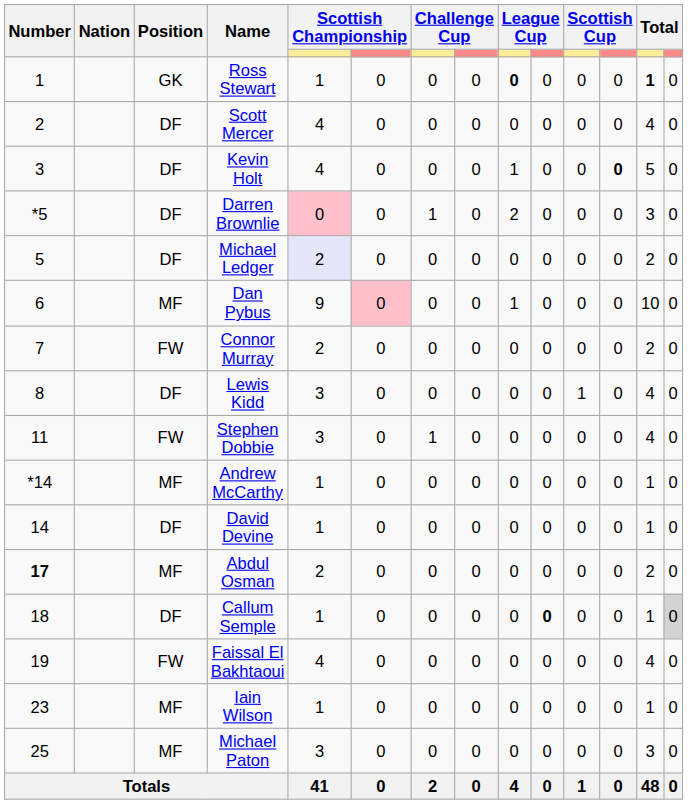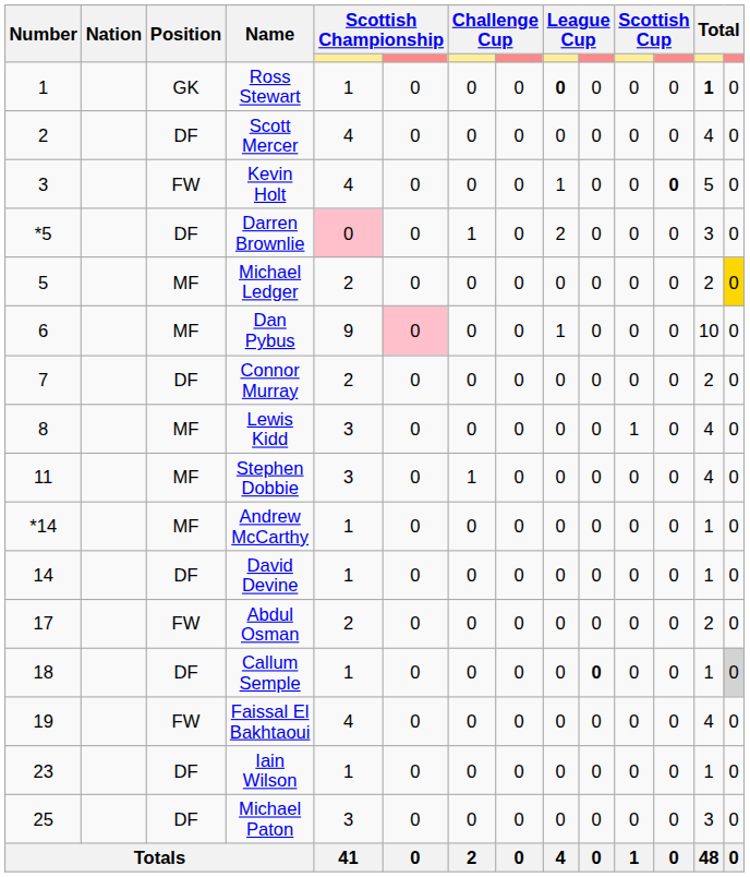 <table class="wikitable" style="font-size: 95%; text-align: center;">
 <tr>
 <th rowspan=2 width=60>Number</th>
 <th rowspan=2 width=60>Nation</th>
 <th rowspan=2 width=60>Position</th>
 <th rowspan=2 width=150>Name</th>
 <th colspan=2><a href='#'>Scottish Championship</a></th>
 <th colspan=2><a href='#'>Challenge Cup</a></th>
 <th colspan=2><a href='#'>League Cup</a></th>
 <th colspan=2><a href='#'>Scottish Cup</a></th>
 <th colspan=2>Total</th>
 </tr>
 <tr>
 <th style="width:60px; background:#fe9;"></th>
 <th style="width:60px; background:#ff8888;"></th>
 <th style="width:60px; background:#fe9;"></th>
 <th style="width:60px; background:#ff8888;"></th>
 <th style="width:60px; background:#fe9;"></th>
 <th style="width:60px; background:#ff8888;"></th>
 <th style="width:60px; background:#fe9;"></th>
 <th style="width:60px; background:#ff8888;"></th>
 <th style="width:60px; background:#fe9;"></th>
 <th style="width:60px; background:#ff8888;"></th>
 </tr>
 <tr>
 <td>1</td>
 <td></td>
 <td>GK</td>
 <td><a href='#'>Ross Stewart</a></td>
 <td>1</td>
 <td>0</td>
 <td>0</td>
 <td>0</td>
 <td><strong>0</strong></td>
 <td>0</td>
 <td>0</td>
 <td>0</td>
 <td><strong>1</strong></td>
 <td>0</td>
 </tr>
 <tr>
 <td>2</td>
 <td></td>
 <td>DF</td>
 <td><a href='#'>Scott Mercer</a></td>
 <td>4</td>
 <td>0</td>
 <td>0</td>
 <td>0</td>
 <td>0</td>
 <td>0</td>
 <td>0</td>
 <td>0</td>
 <td>4</td>
 <td>0</td>
 </tr>
 <tr>
 <td>3</td>
 <td></td>
-<td>DF</td>
+<td>FW</td>
 <td><a href='#'>Kevin Holt</a></td>
 <td>4</td>
 <td>0</td>
 <td>0</td>
 <td>0</td>
 <td>1</td>
 <td>0</td>
 <td>0</td>
 <td><strong>0</strong></td>
 <td>5</td>
 <td>0</td>
 </tr>
 <tr>
 <td>*5</td>
 <td></td>
 <td>DF</td>
 <td><a href='#'>Darren Brownlie</a></td>
 <td style="background: pink;">0</td>
 <td>0</td>
 <td>1</td>
 <td>0</td>
 <td>2</td>
 <td>0</td>
 <td>0</td>
 <td>0</td>
 <td>3</td>
 <td>0</td>
 </tr>
 <tr>
 <td>5</td>
 <td></td>
-<td>DF</td>
+<td>MF</td>
 <td><a href='#'>Michael Ledger</a></td>
-<td style="background: lavender;">2</td>
+<td>2</td>
 <td>0</td>
 <td>0</td>
 <td>0</td>
 <td>0</td>
 <td>0</td>
 <td>0</td>
 <td>0</td>
 <td>2</td>
-<td>0</td>
+<td style="background: gold;">0</td>
 </tr>
 <tr>
 <td>6</td>
 <td></td>
 <td>MF</td>
 <td><a href='#'>Dan Pybus</a></td>
 <td>9</td>
 <td style="background: pink;">0</td>
 <td>0</td>
 <td>0</td>
 <td>1</td>
 <td>0</td>
 <td>0</td>
 <td>0</td>
 <td>10</td>
 <td>0</td>
 </tr>
 <tr>
 <td>7</td>
 <td></td>
-<td>FW</td>
+<td>DF</td>
 <td><a href='#'>Connor Murray</a></td>
 <td>2</td>
 <td>0</td>
 <td>0</td>
 <td>0</td>
 <td>0</td>
 <td>0</td>
 <td>0</td>
 <td>0</td>
 <td>2</td>
 <td>0</td>
 </tr>
 <tr>
 <td>8</td>
 <td></td>
-<td>DF</td>
+<td>MF</td>
 <td><a href='#'>Lewis Kidd</a></td>
 <td>3</td>
 <td>0</td>
 <td>0</td>
 <td>0</td>
 <td>0</td>
 <td>0</td>
 <td>1</td>
 <td>0</td>
 <td>4</td>
 <td>0</td>
 </tr>
 <tr>
 <td>11</td>
 <td></td>
-<td>FW</td>
+<td>MF</td>
 <td><a href='#'>Stephen Dobbie</a></td>
 <td>3</td>
 <td>0</td>
 <td>1</td>
 <td>0</td>
 <td>0</td>
 <td>0</td>
 <td>0</td>
 <td>0</td>
 <td>4</td>
 <td>0</td>
 </tr>
 <tr>
 <td>*14</td>
 <td></td>
 <td>MF</td>
 <td><a href='#'>Andrew McCarthy</a></td>
 <td>1</td>
 <td>0</td>
 <td>0</td>
 <td>0</td>
 <td>0</td>
 <td>0</td>
 <td>0</td>
 <td>0</td>
 <td>1</td>
 <td>0</td>
 </tr>
 <tr>
 <td>14</td>
 <td></td>
 <td>DF</td>
 <td><a href='#'>David Devine</a></td>
 <td>1</td>
 <td>0</td>
 <td>0</td>
 <td>0</td>
 <td>0</td>
 <td>0</td>
 <td>0</td>
 <td>0</td>
 <td>1</td>
 <td>0</td>
 </tr>
 <tr>
-<td><strong>17</strong></td>
+<td>17</td>
 <td></td>
-<td>MF</td>
+<td>FW</td>
 <td><a href='#'>Abdul Osman</a></td>
 <td>2</td>
 <td>0</td>
 <td>0</td>
 <td>0</td>
 <td>0</td>
 <td>0</td>
 <td>0</td>
 <td>0</td>
 <td>2</td>
 <td>0</td>
 </tr>
 <tr>
 <td>18</td>
 <td></td>
 <td>DF</td>
 <td><a href='#'>Callum Semple</a></td>
 <td>1</td>
 <td>0</td>
 <td>0</td>
 <td>0</td>
 <td>0</td>
 <td><strong>0</strong></td>
 <td>0</td>
 <td>0</td>
 <td>1</td>
 <td style="background: lightgrey;">0</td>
 </tr>
 <tr>
 <td>19</td>
 <td></td>
 <td>FW</td>
 <td><a href='#'>Faissal El Bakhtaoui</a></td>
 <td>4</td>
 <td>0</td>
 <td>0</td>
 <td>0</td>
 <td>0</td>
 <td>0</td>
 <td>0</td>
 <td>0</td>
 <td>4</td>
 <td>0</td>
 </tr>
 <tr>
 <td>23</td>
 <td></td>
-<td>MF</td>
+<td>DF</td>
 <td><a href='#'>Iain Wilson</a></td>
 <td>1</td>
 <td>0</td>
 <td>0</td>
 <td>0</td>
 <td>0</td>
 <td>0</td>
 <td>0</td>
 <td>0</td>
 <td>1</td>
 <td>0</td>
 </tr>
 <tr>
 <td>25</td>
 <td></td>
-<td>MF</td>
+<td>DF</td>
 <td><a href='#'>Michael Paton</a></td>
 <td>3</td>
 <td>0</td>
 <td>0</td>
 <td>0</td>
 <td>0</td>
 <td>0</td>
 <td>0</td>
 <td>0</td>
 <td>3</td>
 <td>0</td>
 </tr>
 <tr>
 <th colspan=4>Totals</th>
 <th>41</th>
 <th>0</th>
 <th>2</th>
 <th>0</th>
 <th>4</th>
 <th>0</th>
 <th>1</th>
 <th>0</th>
 <th>48</th>
 <th>0</th>
 </tr>
 </table>
